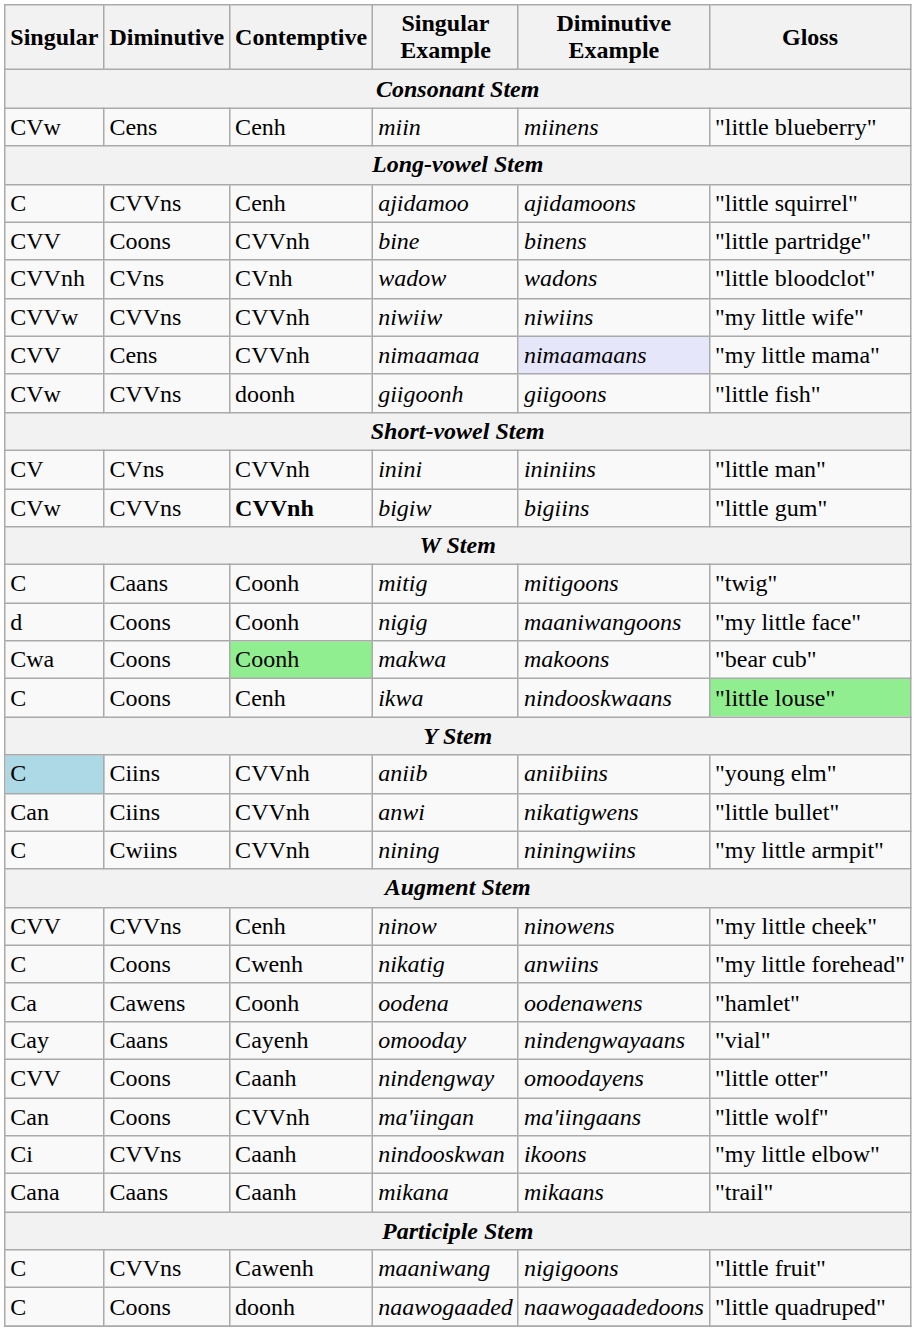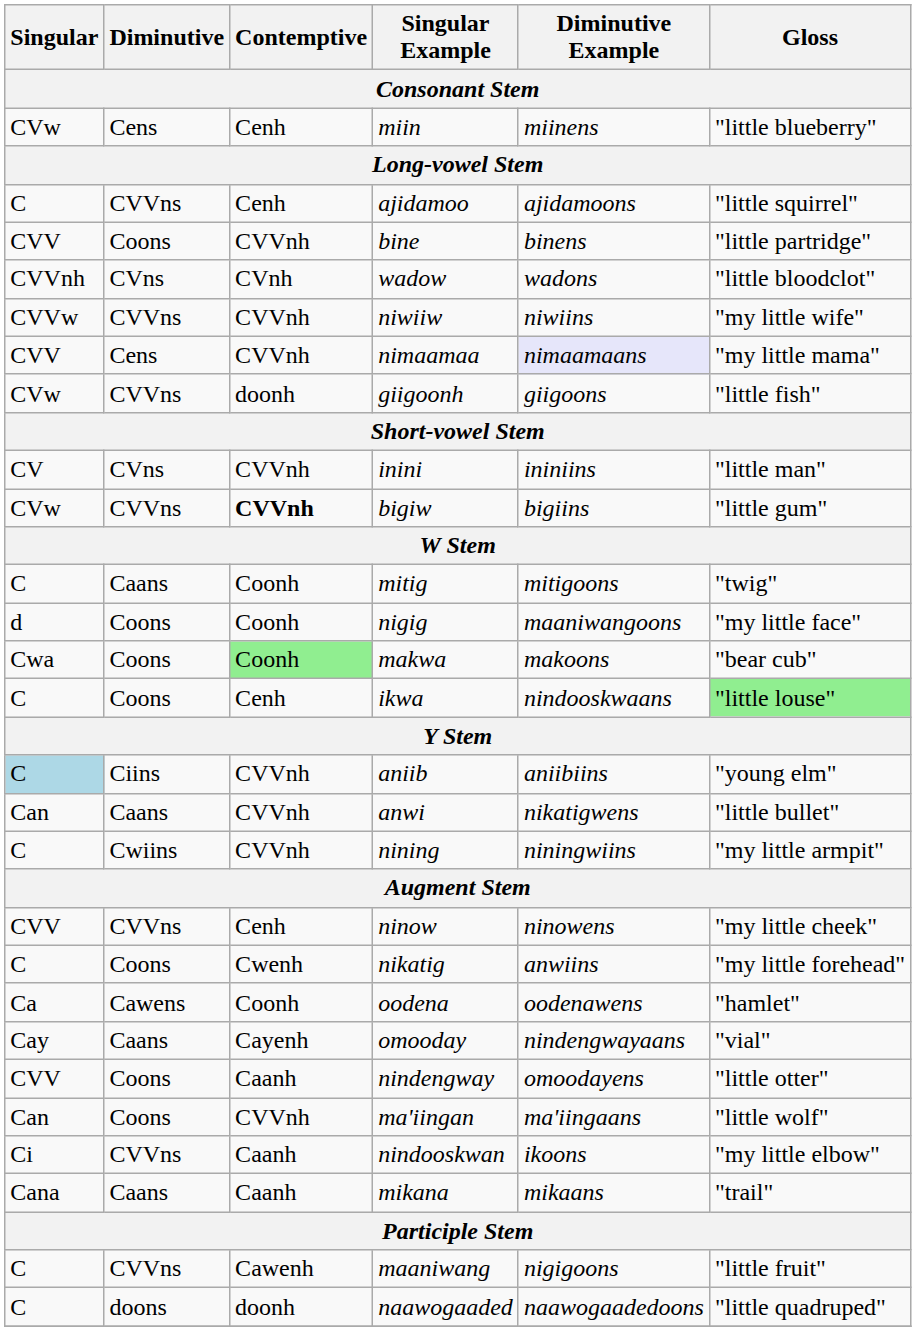 <table class="wikitable">
 <tr>
 <th><strong>Singular</strong></th>
 <th><strong>Diminutive</strong></th>
 <th><strong>Contemptive</strong></th>
 <th><strong>Singular<br>Example</strong></th>
 <th><strong>Diminutive<br>Example</strong></th>
 <th><strong>Gloss</strong></th>
 </tr>
 <tr>
 <th colspan=7><strong><em>Consonant Stem</em></strong></th>
 </tr>
 <tr>
 <td>CVw</td>
 <td>Cens</td>
 <td>Cenh</td>
 <td><em>miin</em></td>
 <td><em>miinens</em></td>
 <td>"little blueberry"</td>
 </tr>
 <tr>
 <th colspan=7><strong><em>Long-vowel Stem</em></strong></th>
 </tr>
 <tr>
 <td>C</td>
 <td>CVVns</td>
 <td>Cenh</td>
 <td><em>ajidamoo</em></td>
 <td><em>ajidamoons</em></td>
 <td>"little squirrel"</td>
 </tr>
 <tr>
 <td>CVV</td>
 <td>Coons</td>
 <td>CVVnh</td>
 <td><em>bine</em></td>
 <td><em>binens</em></td>
 <td>"little partridge"</td>
 </tr>
 <tr>
 <td>CVVnh</td>
 <td>CVns</td>
 <td>CVnh</td>
 <td><em>wadow</em></td>
 <td><em>wadons</em></td>
 <td>"little bloodclot"</td>
 </tr>
 <tr>
 <td>CVVw</td>
 <td>CVVns</td>
 <td>CVVnh</td>
 <td><em>niwiiw</em></td>
 <td><em>niwiins</em></td>
 <td>"my little wife"</td>
 </tr>
 <tr>
 <td>CVV</td>
 <td>Cens</td>
 <td>CVVnh</td>
 <td><em>nimaamaa</em></td>
 <td style="background: lavender;"><em>nimaamaans</em></td>
 <td>"my little mama"</td>
 </tr>
 <tr>
 <td>CVw</td>
 <td>CVVns</td>
 <td>doonh</td>
 <td><em>giigoonh</em></td>
 <td><em>giigoons</em></td>
 <td>"little fish"</td>
 </tr>
 <tr>
 <th colspan=7><strong><em>Short-vowel Stem</em></strong></th>
 </tr>
 <tr>
 <td>CV</td>
 <td>CVns</td>
 <td>CVVnh</td>
 <td><em>inini</em></td>
 <td><em>ininiins</em></td>
 <td>"little man"</td>
 </tr>
 <tr>
 <td>CVw</td>
 <td>CVVns</td>
 <td><strong>CVVnh</strong></td>
 <td><em>bigiw</em></td>
 <td><em>bigiins</em></td>
 <td>"little gum"</td>
 </tr>
 <tr>
 <th colspan=7><strong><em>W Stem</em></strong></th>
 </tr>
 <tr>
 <td>C</td>
 <td>Caans</td>
 <td>Coonh</td>
 <td><em>mitig</em></td>
 <td><em>mitigoons</em></td>
 <td>"twig"</td>
 </tr>
 <tr>
 <td>d</td>
 <td>Coons</td>
 <td>Coonh</td>
 <td><em>nigig</em></td>
 <td><em>maaniwangoons</em></td>
 <td>"my little face"</td>
 </tr>
 <tr>
 <td>Cwa</td>
 <td>Coons</td>
 <td style="background: lightgreen;">Coonh</td>
 <td><em>makwa</em></td>
 <td><em>makoons</em></td>
 <td>"bear cub"</td>
 </tr>
 <tr>
 <td>C</td>
 <td>Coons</td>
 <td>Cenh</td>
 <td><em>ikwa</em></td>
 <td><em>nindooskwaans</em></td>
 <td style="background: lightgreen;">"little louse"</td>
 </tr>
 <tr>
 <th colspan=7><strong><em>Y Stem</em></strong></th>
 </tr>
 <tr>
 <td style="background: lightblue;">C</td>
 <td>Ciins</td>
 <td>CVVnh</td>
 <td><em>aniib</em></td>
 <td><em>aniibiins</em></td>
 <td>"young elm"</td>
 </tr>
 <tr>
 <td>Can</td>
-<td>Ciins</td>
+<td>Caans</td>
 <td>CVVnh</td>
 <td><em>anwi</em></td>
 <td><em>nikatigwens</em></td>
 <td>"little bullet"</td>
 </tr>
 <tr>
 <td>C</td>
 <td>Cwiins</td>
 <td>CVVnh</td>
 <td><em>nining</em></td>
 <td><em>niningwiins</em></td>
 <td>"my little armpit"</td>
 </tr>
 <tr>
 <th colspan=7><strong><em>Augment Stem</em></strong></th>
 </tr>
 <tr>
 <td>CVV</td>
 <td>CVVns</td>
 <td>Cenh</td>
 <td><em>ninow</em></td>
 <td><em>ninowens</em></td>
 <td>"my little cheek"</td>
 </tr>
 <tr>
 <td>C</td>
 <td>Coons</td>
 <td>Cwenh</td>
 <td><em>nikatig</em></td>
 <td><em>anwiins</em></td>
 <td>"my little forehead"</td>
 </tr>
 <tr>
 <td>Ca</td>
 <td>Cawens</td>
 <td>Coonh</td>
 <td><em>oodena</em></td>
 <td><em>oodenawens</em></td>
 <td>"hamlet"</td>
 </tr>
 <tr>
 <td>Cay</td>
 <td>Caans</td>
 <td>Cayenh</td>
 <td><em>omooday</em></td>
 <td><em>nindengwayaans</em></td>
 <td>"vial"</td>
 </tr>
 <tr>
 <td>CVV</td>
 <td>Coons</td>
 <td>Caanh</td>
 <td><em>nindengway</em></td>
 <td><em>omoodayens</em></td>
 <td>"little otter"</td>
 </tr>
 <tr>
 <td>Can</td>
 <td>Coons</td>
 <td>CVVnh</td>
 <td><em>ma'iingan</em></td>
 <td><em>ma'iingaans</em></td>
 <td>"little wolf"</td>
 </tr>
 <tr>
 <td>Ci</td>
 <td>CVVns</td>
 <td>Caanh</td>
 <td><em>nindooskwan</em></td>
 <td><em>ikoons</em></td>
 <td>"my little elbow"</td>
 </tr>
 <tr>
 <td>Cana</td>
 <td>Caans</td>
 <td>Caanh</td>
 <td><em>mikana</em></td>
 <td><em>mikaans</em></td>
 <td>"trail"</td>
 </tr>
 <tr>
 <th colspan=7><strong><em>Participle Stem</em></strong></th>
 </tr>
 <tr>
 <td>C</td>
 <td>CVVns</td>
 <td>Cawenh</td>
 <td><em>maaniwang</em></td>
 <td><em>nigigoons</em></td>
 <td>"little fruit"</td>
 </tr>
 <tr>
 <td>C</td>
-<td>Coons</td>
+<td>doons</td>
 <td>doonh</td>
 <td><em>naawogaaded</em></td>
 <td><em>naawogaadedoons</em></td>
 <td>"little quadruped"</td>
 </tr>
 <tr>
 </tr>
 </table>
